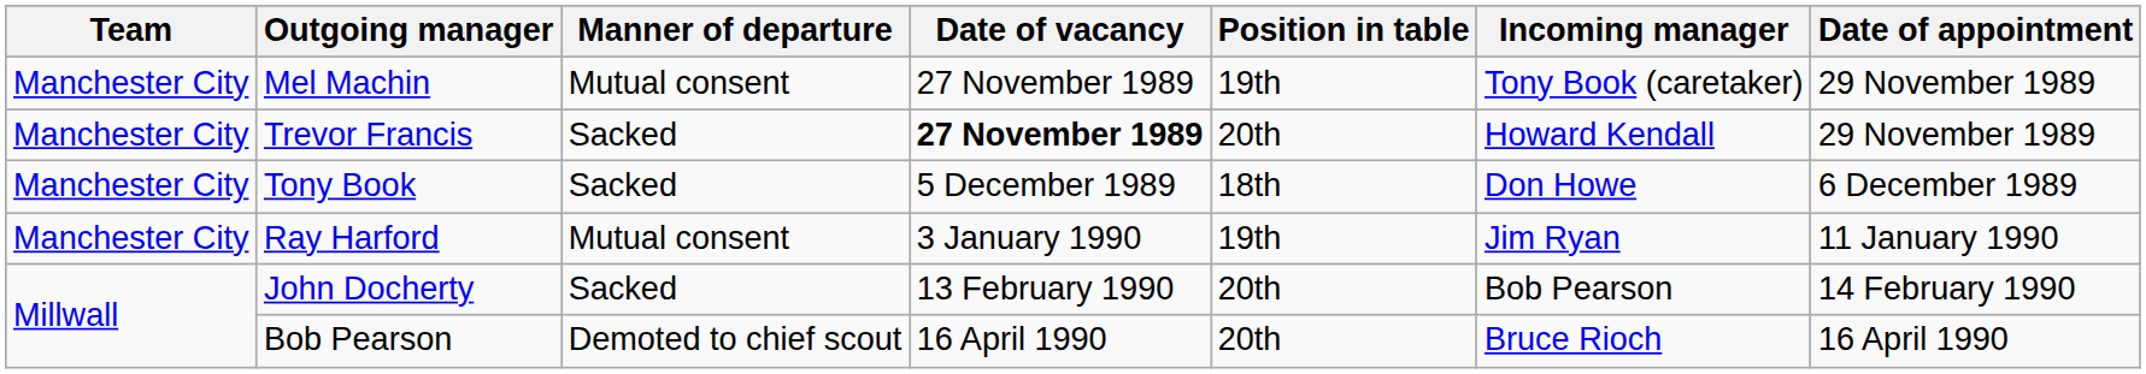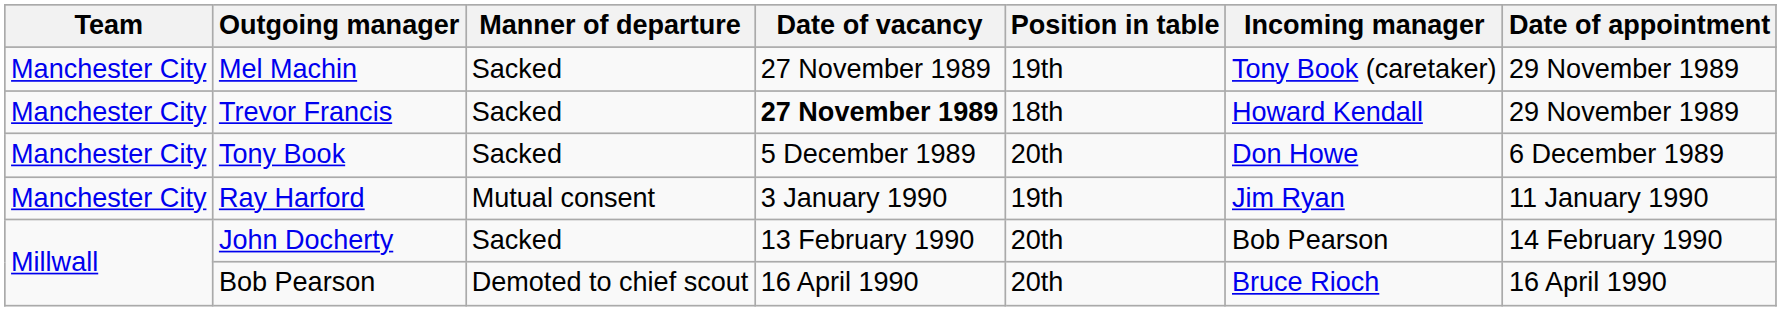 <table class="wikitable">
 <tr>
 <th>Team</th>
 <th>Outgoing manager</th>
 <th>Manner of departure</th>
 <th>Date of vacancy</th>
 <th>Position in table</th>
 <th>Incoming manager</th>
 <th>Date of appointment</th>
 </tr>
 <tr>
 <td><a href='#'>Manchester City</a></td>
 <td> <a href='#'>Mel Machin</a></td>
-<td>Mutual consent</td>
+<td>Sacked</td>
 <td>27 November 1989</td>
 <td>19th</td>
 <td> <a href='#'>Tony Book</a> (caretaker)</td>
 <td>29 November 1989</td>
 </tr>
 <tr>
 <td><a href='#'>Manchester City</a></td>
 <td> <a href='#'>Trevor Francis</a></td>
 <td>Sacked</td>
 <td><strong>27 November 1989</strong></td>
-<td>20th</td>
+<td>18th</td>
 <td> <a href='#'>Howard Kendall</a></td>
 <td>29 November 1989</td>
 </tr>
 <tr>
 <td><a href='#'>Manchester City</a></td>
 <td> <a href='#'>Tony Book</a></td>
 <td>Sacked</td>
 <td>5 December 1989</td>
-<td>18th</td>
+<td>20th</td>
 <td> <a href='#'>Don Howe</a></td>
 <td>6 December 1989</td>
 </tr>
 <tr>
 <td><a href='#'>Manchester City</a></td>
 <td> <a href='#'>Ray Harford</a></td>
 <td>Mutual consent</td>
 <td>3 January 1990</td>
 <td>19th</td>
 <td> <a href='#'>Jim Ryan</a></td>
 <td>11 January 1990</td>
 </tr>
 <tr>
 <td rowspan="2"><a href='#'>Millwall</a></td>
 <td> <a href='#'>John Docherty</a></td>
 <td>Sacked</td>
 <td>13 February 1990</td>
 <td>20th</td>
 <td> Bob Pearson</td>
 <td>14 February 1990</td>
 </tr>
 <tr>
 <td> Bob Pearson</td>
 <td>Demoted to chief scout</td>
 <td>16 April 1990</td>
 <td>20th</td>
 <td> <a href='#'>Bruce Rioch</a></td>
 <td>16 April 1990</td>
 </tr>
 </table>
